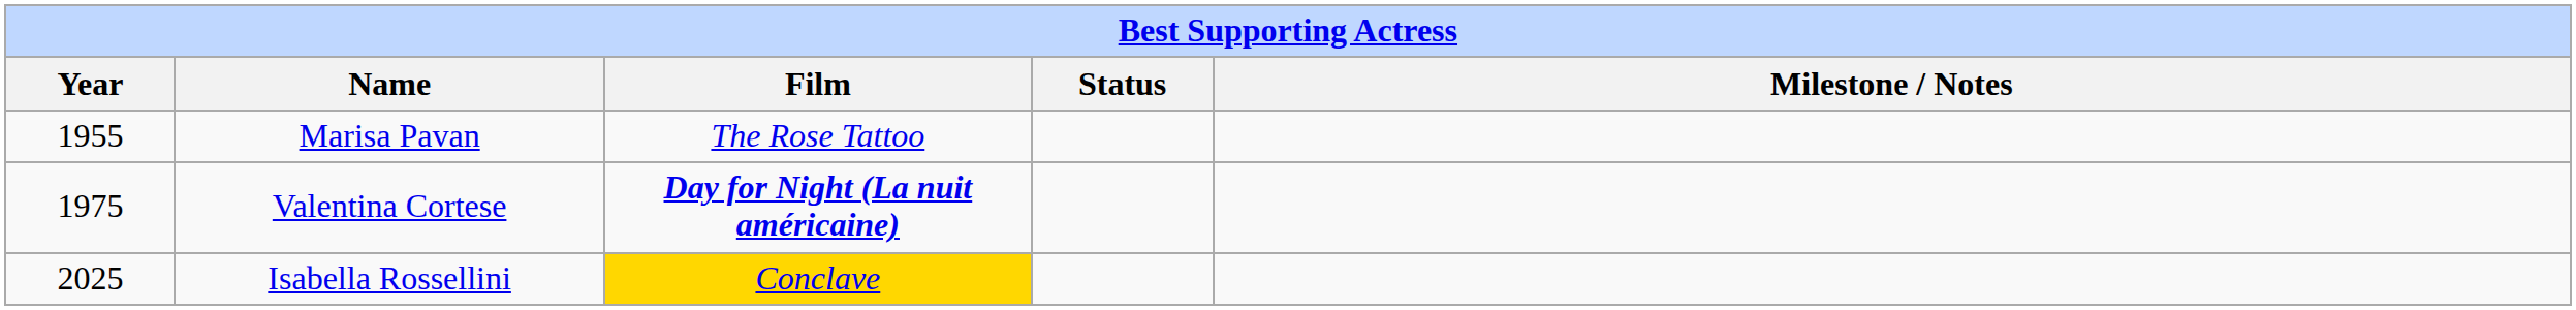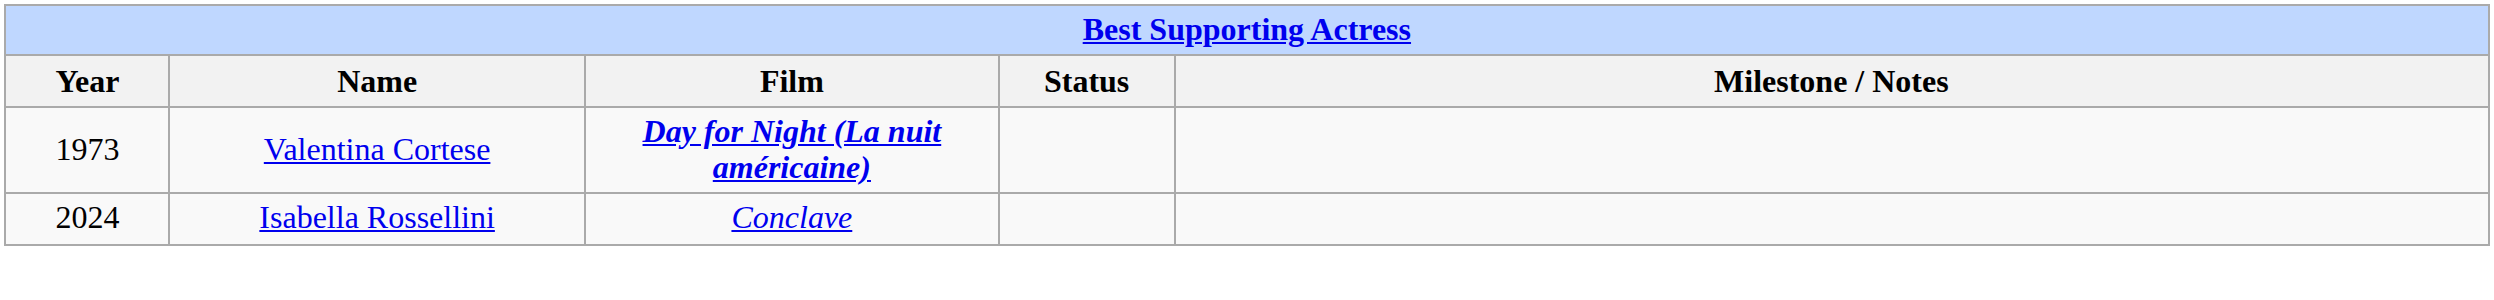 <table class="wikitable" style="text-align: center">
 <tr style="background:#bfd7ff;">
 <td colspan="5" style="text-align:center;"><strong><a href='#'>Best Supporting Actress</a></strong></td>
 </tr>
 <tr style="background:#ebf5ff;">
 <th style="width:075px;">Year</th>
 <th style="width:200px;">Name</th>
 <th style="width:200px;">Film</th>
 <th style="width:080px;">Status</th>
 <th style="width:650px;">Milestone / Notes</th>
 </tr>
 <tr>
-<td>1955</td>
-<td><a href='#'>Marisa Pavan</a></td>
-<td><em><a href='#'>The Rose Tattoo</a></em></td>
-<td></td>
-<td></td>
-</tr>
-<tr>
-<td>1975</td>
+<td>1973</td>
 <td><a href='#'>Valentina Cortese</a></td>
 <td><strong><em><a href='#'>Day for Night (La nuit américaine)</a></em></strong></td>
 <td></td>
 <td></td>
 </tr>
 <tr>
-<td>2025</td>
+<td>2024</td>
 <td><a href='#'>Isabella Rossellini</a></td>
-<td style="background: gold;"><em><a href='#'>Conclave</a></em></td>
+<td><em><a href='#'>Conclave</a></em></td>
 <td></td>
 <td></td>
 </tr>
 <tr>
 </tr>
 </table>
